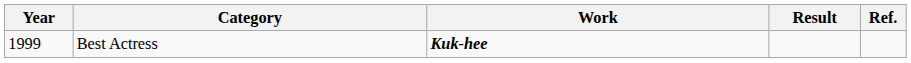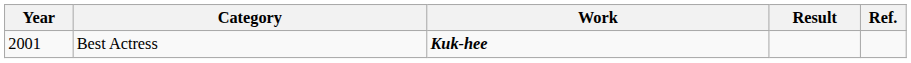 <table class="wikitable sortable plainrowheaders" style="font-size:98%">
 <tr>
 <th scope="col" style="width:6%;">Year</th>
 <th scope="col" style="width:31%;">Category</th>
 <th scope="col" style="width:30%;">Work</th>
 <th scope="col" style="width:8%;">Result</th>
 <th scope="col" style="width:4%;">Ref.</th>
 </tr>
 <tr>
-<td>1999</td>
+<td>2001</td>
 <td>Best Actress</td>
 <td><strong><em>Kuk-hee</em></strong></td>
 <td></td>
 <td></td>
 </tr>
 </table>
